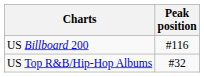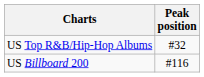 <table class="wikitable sortable">
 <tr>
 <th>Charts</th>
 <th>Peak<br>position</th>
 </tr>
 <tr>
+<td>US <a href='#'>Top R&B/Hip-Hop Albums</a></td>
+<td align="center">#32</td>
+</tr>
+<tr>
 <td>US <a href='#'><em>Billboard</em> 200</a></td>
 <td align="center">#116</td>
 </tr>
-<tr>
-<td>US <a href='#'>Top R&B/Hip-Hop Albums</a></td>
-<td align="center">#32</td>
-</tr>
 </table>
